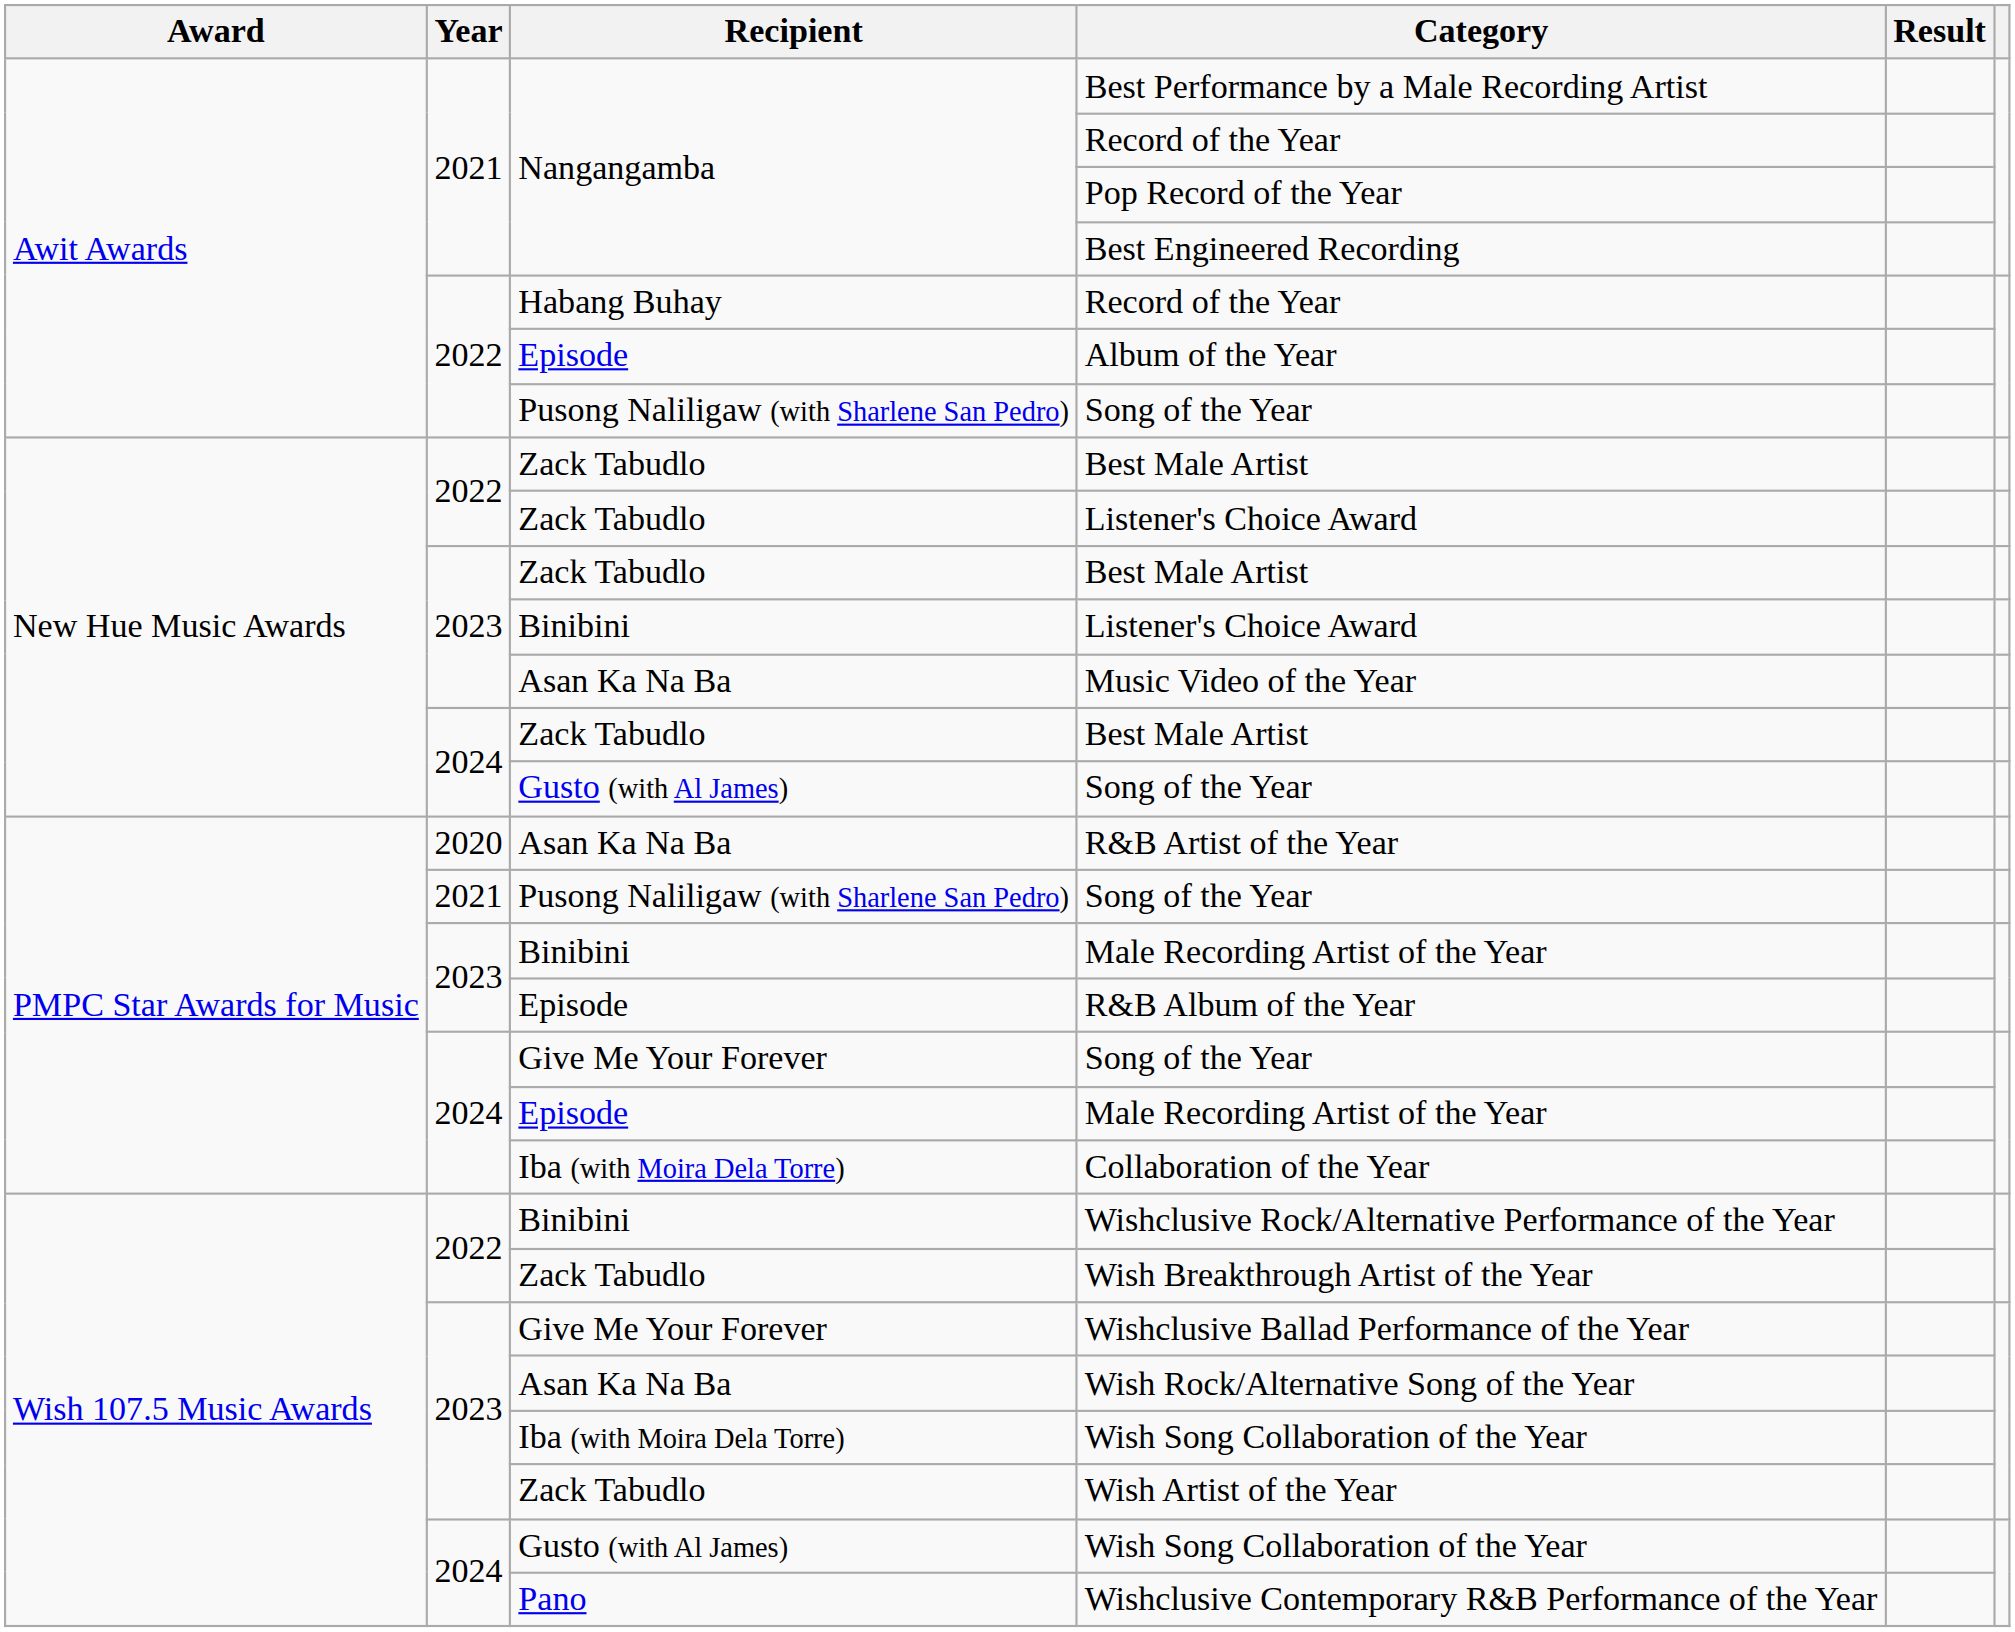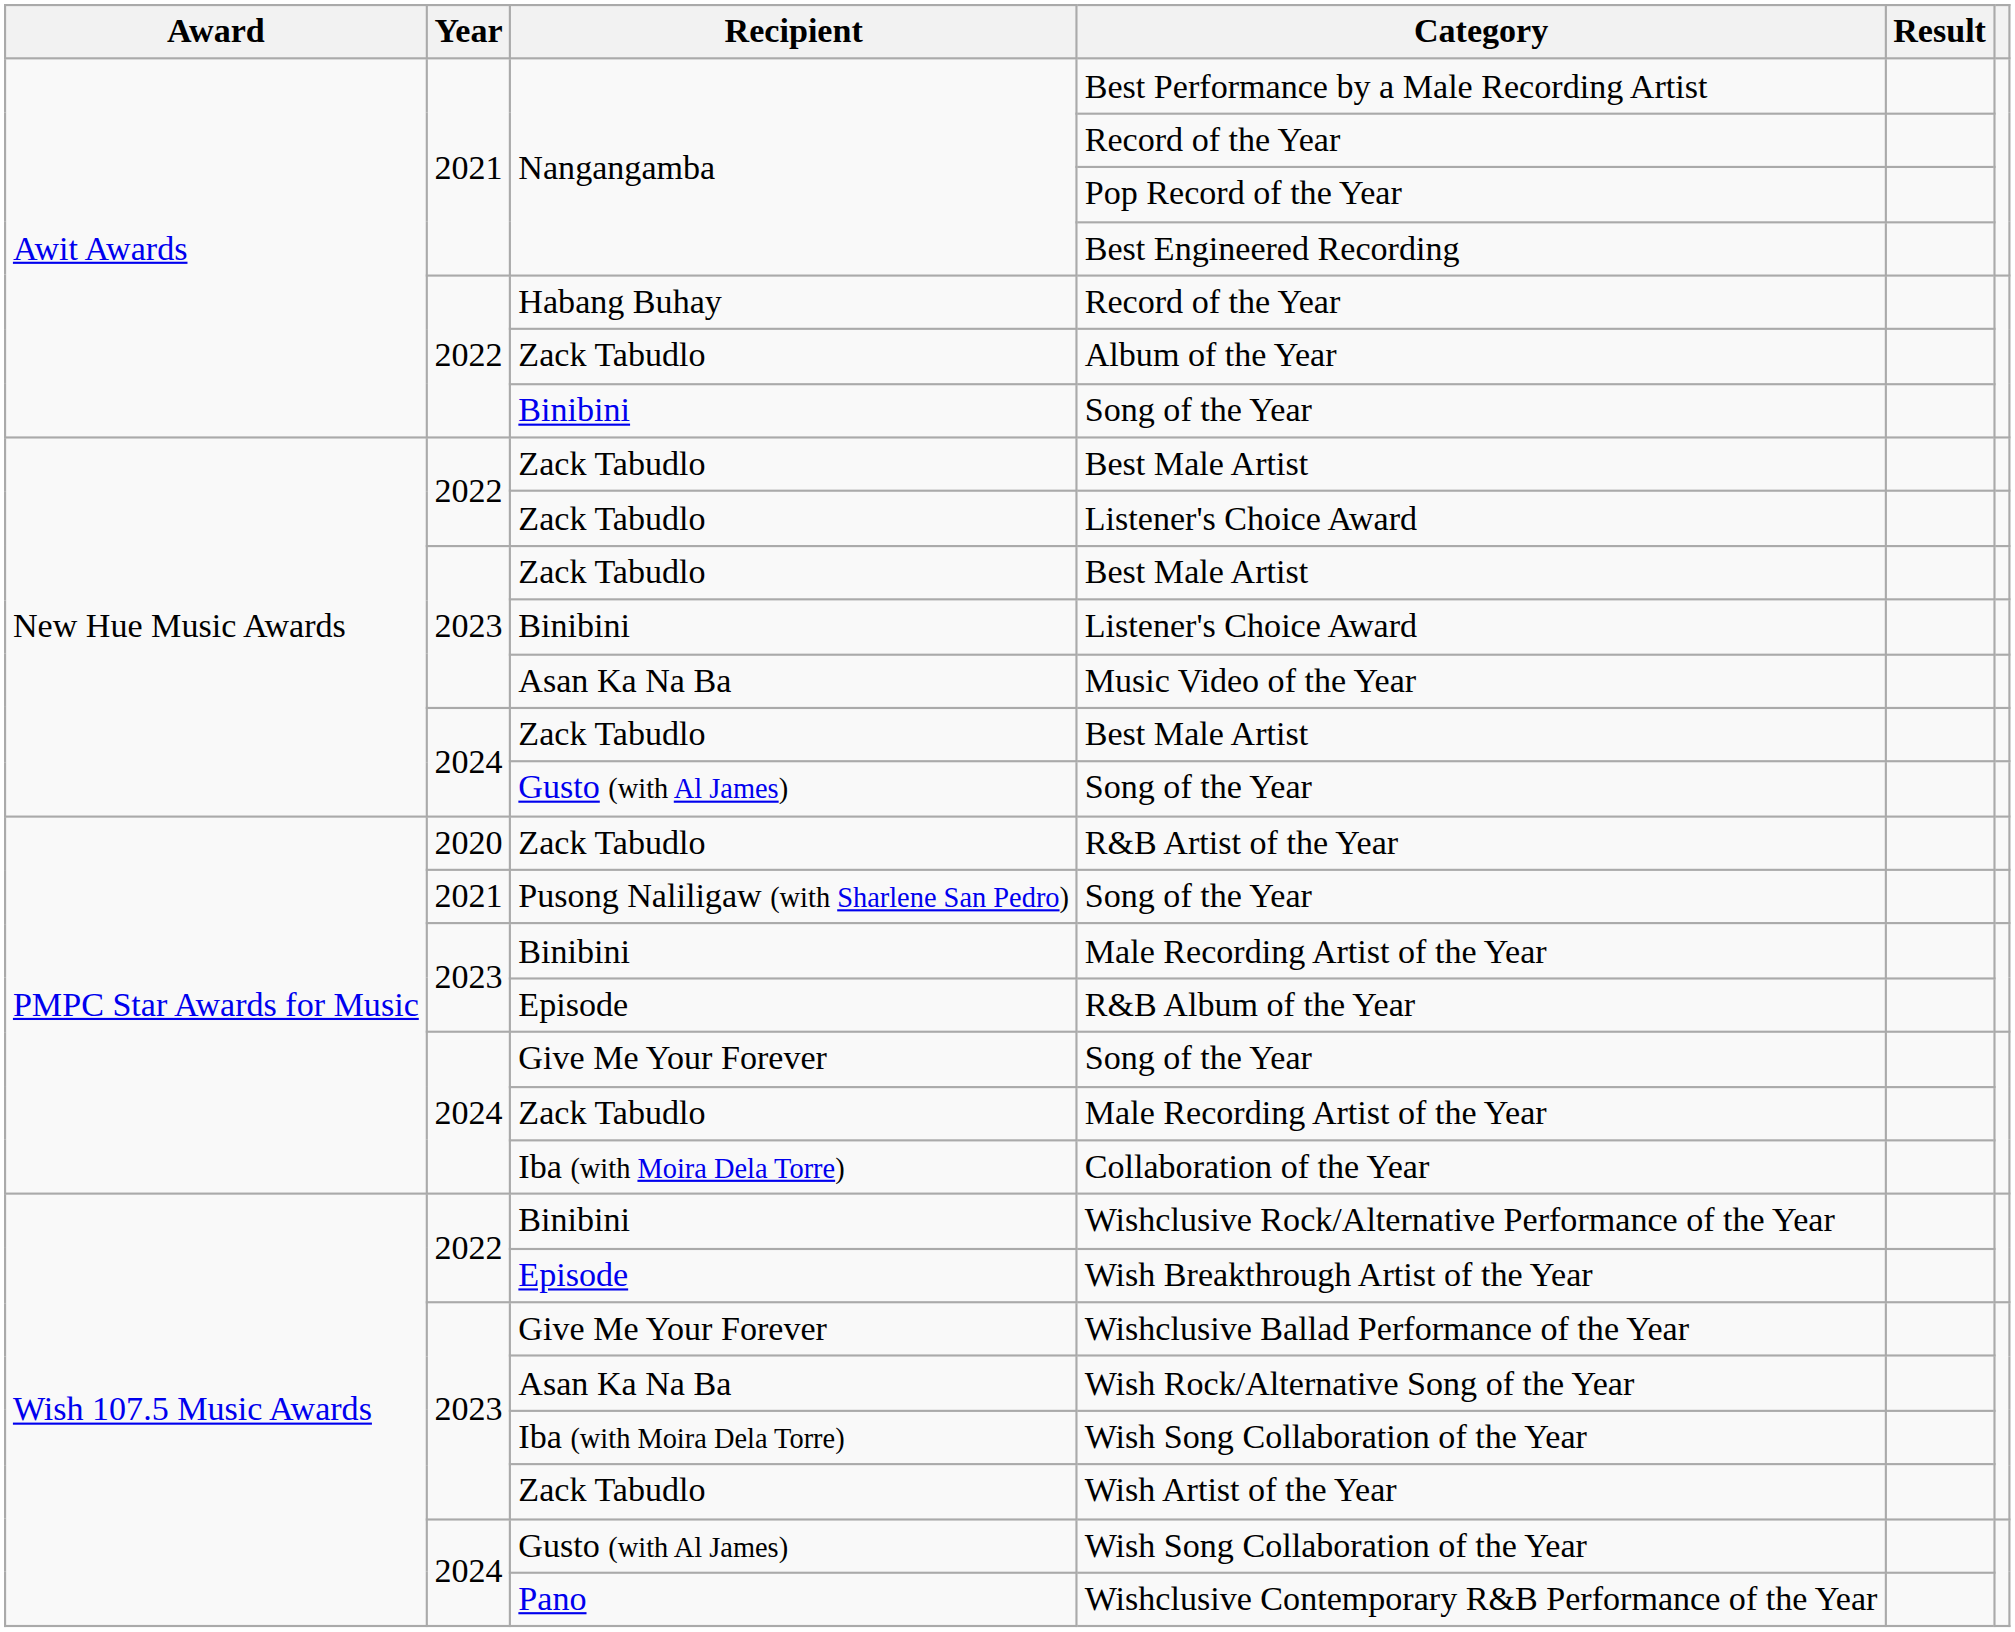 <table class="wikitable sortable plainrowheaders">
 <tr>
 <th>Award</th>
 <th>Year</th>
 <th>Recipient</th>
 <th>Category</th>
 <th>Result</th>
 <th class="unsortable"></th>
 </tr>
 <tr>
 <td rowspan="7"><a href='#'>Awit Awards</a></td>
 <td rowspan="4">2021</td>
 <td rowspan="4">Nangangamba</td>
 <td>Best Performance by a Male Recording Artist</td>
 <td></td>
 <td rowspan="4"></td>
 </tr>
 <tr>
 <td>Record of the Year</td>
 <td></td>
 </tr>
 <tr>
 <td>Pop Record of the Year</td>
 <td></td>
 </tr>
 <tr>
 <td>Best Engineered Recording</td>
 <td></td>
 </tr>
 <tr>
 <td rowspan="3">2022</td>
 <td>Habang Buhay</td>
 <td>Record of the Year</td>
 <td></td>
 <td rowspan="3"></td>
 </tr>
 <tr>
-<td><a href='#'>Episode</a></td>
+<td>Zack Tabudlo</td>
 <td>Album of the Year</td>
 <td></td>
 </tr>
 <tr>
-<td>Pusong Naliligaw <small>(with <a href='#'>Sharlene San Pedro</a>)</small></td>
+<td><a href='#'>Binibini</a></td>
 <td>Song of the Year</td>
 <td></td>
 </tr>
 <tr>
 <td rowspan="7">New Hue Music Awards</td>
 <td rowspan="2">2022</td>
 <td>Zack Tabudlo</td>
 <td>Best Male Artist</td>
 <td></td>
 <td></td>
 </tr>
 <tr>
 <td>Zack Tabudlo</td>
 <td>Listener's Choice Award</td>
 <td></td>
 <td></td>
 </tr>
 <tr>
 <td rowspan="3">2023</td>
 <td>Zack Tabudlo</td>
 <td>Best Male Artist</td>
 <td></td>
 <td></td>
 </tr>
 <tr>
 <td>Binibini</td>
 <td>Listener's Choice Award</td>
 <td></td>
 <td></td>
 </tr>
 <tr>
 <td>Asan Ka Na Ba</td>
 <td>Music Video of the Year</td>
 <td></td>
 <td></td>
 </tr>
 <tr>
 <td rowspan="2">2024</td>
 <td>Zack Tabudlo</td>
 <td>Best Male Artist</td>
 <td></td>
 <td></td>
 </tr>
 <tr>
 <td><a href='#'>Gusto</a> <small>(with <a href='#'>Al James</a>)</small></td>
 <td>Song of the Year</td>
 <td></td>
 <td></td>
 </tr>
 <tr>
 <td rowspan="7"><a href='#'>PMPC Star Awards for Music</a></td>
 <td>2020</td>
-<td>Asan Ka Na Ba</td>
+<td>Zack Tabudlo</td>
 <td>R&B Artist of the Year</td>
 <td></td>
 <td></td>
 </tr>
 <tr>
 <td>2021</td>
 <td>Pusong Naliligaw <small>(with <a href='#'>Sharlene San Pedro</a>)</small></td>
 <td>Song of the Year</td>
 <td></td>
 <td></td>
 </tr>
 <tr>
 <td rowspan="2">2023</td>
 <td>Binibini</td>
 <td>Male Recording Artist of the Year</td>
 <td></td>
 <td rowspan="2"></td>
 </tr>
 <tr>
 <td>Episode</td>
 <td>R&B Album of the Year</td>
 <td></td>
 </tr>
 <tr>
 <td rowspan="3">2024</td>
 <td>Give Me Your Forever</td>
 <td>Song of the Year</td>
 <td></td>
 <td rowspan="3"></td>
 </tr>
 <tr>
-<td><a href='#'>Episode</a></td>
+<td>Zack Tabudlo</td>
 <td>Male Recording Artist of the Year</td>
 <td></td>
 </tr>
 <tr>
 <td>Iba <small>(with <a href='#'>Moira Dela Torre</a>)</small></td>
 <td>Collaboration of the Year</td>
 <td></td>
 </tr>
 <tr>
 <td rowspan="8"><a href='#'>Wish 107.5 Music Awards</a></td>
 <td rowspan="2">2022</td>
 <td>Binibini</td>
 <td>Wishclusive Rock/Alternative Performance of the Year</td>
 <td></td>
 <td rowspan="2"></td>
 </tr>
 <tr>
-<td>Zack Tabudlo</td>
+<td><a href='#'>Episode</a></td>
 <td>Wish Breakthrough Artist of the Year</td>
 <td></td>
 </tr>
 <tr>
 <td rowspan="4">2023</td>
 <td>Give Me Your Forever</td>
 <td>Wishclusive Ballad Performance of the Year</td>
 <td></td>
 <td rowspan="4"></td>
 </tr>
 <tr>
 <td>Asan Ka Na Ba</td>
 <td>Wish Rock/Alternative Song of the Year</td>
 <td></td>
 </tr>
 <tr>
 <td>Iba <small>(with Moira Dela Torre)</small></td>
 <td>Wish Song Collaboration of the Year</td>
 <td></td>
 </tr>
 <tr>
 <td>Zack Tabudlo</td>
 <td>Wish Artist of the Year</td>
 <td></td>
 </tr>
 <tr>
 <td rowspan="2">2024</td>
 <td>Gusto <small>(with Al James)</small></td>
 <td>Wish Song Collaboration of the Year</td>
 <td></td>
 <td rowspan="2"></td>
 </tr>
 <tr>
 <td><a href='#'>Pano</a></td>
 <td>Wishclusive Contemporary R&B Performance of the Year</td>
 <td></td>
 </tr>
 </table>
